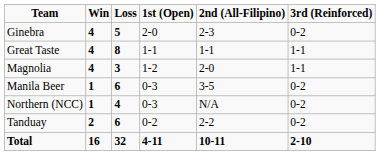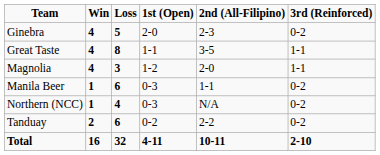 <table class=wikitable sortable>
 <tr align=center>
 <td><strong>Team</strong></td>
 <td><strong>Win</strong></td>
 <td><strong>Loss</strong></td>
 <td><strong>1st (Open)</strong></td>
 <td><strong>2nd (All-Filipino)</strong></td>
 <td><strong>3rd (Reinforced)</strong></td>
 </tr>
 <tr>
 <td>Ginebra</td>
 <td><strong>4</strong></td>
 <td><strong>5</strong></td>
 <td>2-0</td>
 <td>2-3</td>
 <td>0-2</td>
 </tr>
 <tr>
 <td>Great Taste</td>
 <td><strong>4</strong></td>
 <td><strong>8</strong></td>
 <td>1-1</td>
-<td>1-1</td>
+<td>3-5</td>
 <td>1-1</td>
 </tr>
 <tr>
 <td>Magnolia</td>
 <td><strong>4</strong></td>
 <td><strong>3</strong></td>
 <td>1-2</td>
 <td>2-0</td>
 <td>1-1</td>
 </tr>
 <tr>
 <td>Manila Beer</td>
 <td><strong>1</strong></td>
 <td><strong>6</strong></td>
 <td>0-3</td>
-<td>3-5</td>
+<td>1-1</td>
 <td>0-2</td>
 </tr>
 <tr>
 <td>Northern (NCC)</td>
 <td><strong>1</strong></td>
 <td><strong>4</strong></td>
 <td>0-3</td>
 <td>N/A</td>
 <td>0-2</td>
 </tr>
 <tr>
 <td>Tanduay</td>
 <td><strong>2</strong></td>
 <td><strong>6</strong></td>
 <td>0-2</td>
 <td>2-2</td>
 <td>0-2</td>
 </tr>
 <tr>
 <td><strong>Total</strong></td>
 <td><strong>16</strong></td>
 <td><strong>32</strong></td>
 <td><strong>4-11</strong></td>
 <td><strong>10-11</strong></td>
 <td><strong>2-10</strong></td>
 </tr>
 </table>
